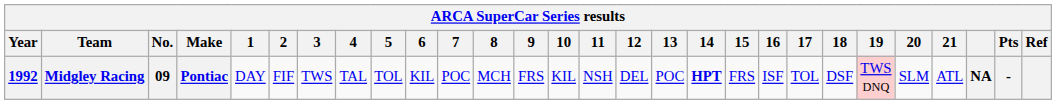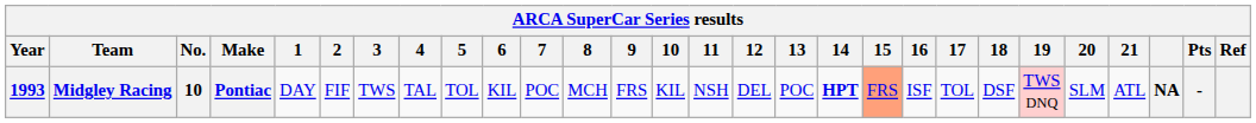 <table class="wikitable" style="text-align:center; font-size:75%">
 <tr>
 <th colspan=45><a href='#'>ARCA SuperCar Series</a> results</th>
 </tr>
 <tr>
 <th>Year</th>
 <th>Team</th>
 <th>No.</th>
 <th>Make</th>
 <th>1</th>
 <th>2</th>
 <th>3</th>
 <th>4</th>
 <th>5</th>
 <th>6</th>
 <th>7</th>
 <th>8</th>
 <th>9</th>
 <th>10</th>
 <th>11</th>
 <th>12</th>
 <th>13</th>
 <th>14</th>
 <th>15</th>
 <th>16</th>
 <th>17</th>
 <th>18</th>
 <th>19</th>
 <th>20</th>
 <th>21</th>
 <th></th>
 <th>Pts</th>
 <th>Ref</th>
 </tr>
 <tr>
-<th><a href='#'>1992</a></th>
+<th><a href='#'>1993</a></th>
 <th><a href='#'>Midgley Racing</a></th>
-<th>09</th>
+<th>10</th>
 <th><a href='#'>Pontiac</a></th>
 <td><a href='#'>DAY</a></td>
 <td><a href='#'>FIF</a></td>
 <td><a href='#'>TWS</a></td>
 <td><a href='#'>TAL</a></td>
 <td><a href='#'>TOL</a></td>
 <td><a href='#'>KIL</a></td>
 <td><a href='#'>POC</a></td>
 <td><a href='#'>MCH</a></td>
 <td><a href='#'>FRS</a></td>
 <td><a href='#'>KIL</a></td>
 <td><a href='#'>NSH</a></td>
 <td><a href='#'>DEL</a></td>
 <td><a href='#'>POC</a></td>
 <td><strong><a href='#'>HPT</a></strong></td>
-<td><a href='#'>FRS</a></td>
+<td style="background: lightsalmon;"><a href='#'>FRS</a></td>
 <td><a href='#'>ISF</a></td>
 <td><a href='#'>TOL</a></td>
 <td><a href='#'>DSF</a></td>
 <td style="background:#FFCFCF;"><a href='#'>TWS</a><br><small>DNQ</small></td>
 <td><a href='#'>SLM</a></td>
 <td><a href='#'>ATL</a></td>
 <th>NA</th>
 <th>-</th>
 <th></th>
 </tr>
 </table>
